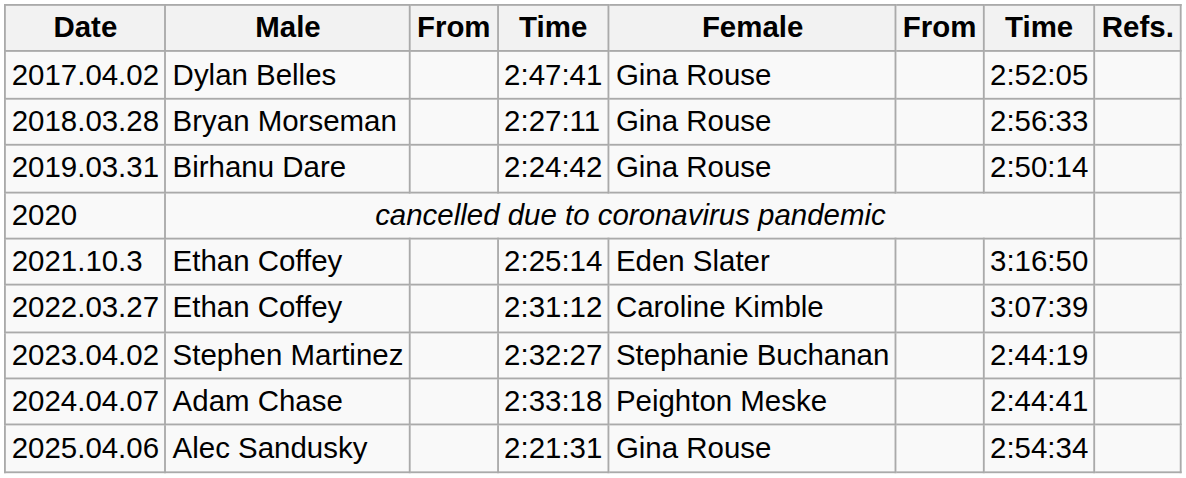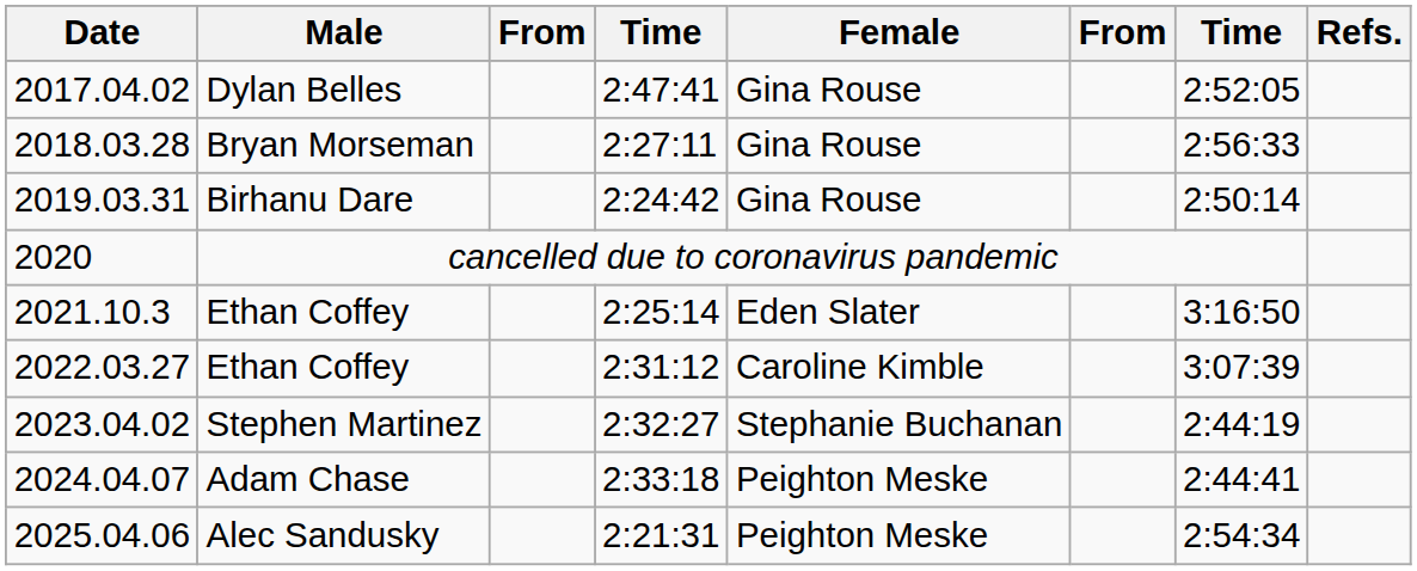 <table class="wikitable sortable">
 <tr>
 <th scope="col" data-sort-type="text">Date </th>
 <th scope="col">Male</th>
 <th scope="col">From</th>
 <th scope="col">Time</th>
 <th scope="col">Female</th>
 <th scope="col">From</th>
 <th scope="col">Time</th>
 <th scope="col">Refs. </th>
 </tr>
 <tr>
 <td> 2017.04.02</td>
 <td> Dylan Belles</td>
 <td> </td>
 <td>2:47:41</td>
 <td> Gina Rouse</td>
 <td> </td>
 <td> 2:52:05</td>
 <td> </td>
 </tr>
 <tr>
 <td> 2018.03.28</td>
 <td> Bryan Morseman</td>
 <td> </td>
 <td> 2:27:11</td>
 <td> Gina Rouse</td>
 <td> </td>
 <td> 2:56:33</td>
 <td> </td>
 </tr>
 <tr>
 <td> 2019.03.31</td>
 <td> Birhanu Dare</td>
 <td> </td>
 <td>2:24:42</td>
 <td> Gina Rouse</td>
 <td> </td>
 <td> 2:50:14</td>
 <td> </td>
 </tr>
 <tr>
 <td>2020</td>
 <td colspan="6" align="center" data-sort-value=""><em>cancelled due to coronavirus pandemic</em></td>
 <td></td>
 </tr>
 <tr>
 <td>2021.10.3</td>
 <td>Ethan Coffey</td>
 <td></td>
 <td> 2:25:14</td>
 <td>Eden Slater</td>
 <td></td>
 <td>3:16:50</td>
 <td></td>
 </tr>
 <tr>
 <td>2022.03.27</td>
 <td>Ethan Coffey</td>
 <td></td>
 <td>2:31:12</td>
 <td>Caroline Kimble</td>
 <td></td>
 <td>3:07:39</td>
 <td></td>
 </tr>
 <tr>
 <td>2023.04.02</td>
 <td>Stephen Martinez</td>
 <td></td>
 <td>2:32:27</td>
 <td>Stephanie Buchanan</td>
 <td></td>
 <td>2:44:19</td>
 <td></td>
 </tr>
 <tr>
 <td>2024.04.07</td>
 <td>Adam Chase</td>
 <td></td>
 <td>2:33:18</td>
 <td>Peighton Meske</td>
 <td></td>
 <td>2:44:41</td>
 <td></td>
 </tr>
 <tr>
 <td>2025.04.06</td>
 <td>Alec Sandusky</td>
 <td></td>
 <td>2:21:31</td>
-<td>Gina Rouse</td>
+<td>Peighton Meske</td>
 <td></td>
 <td>2:54:34</td>
 <td></td>
 </tr>
 </table>
